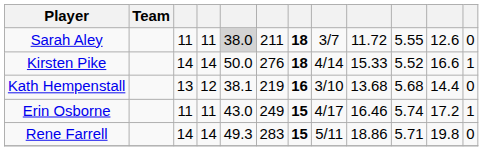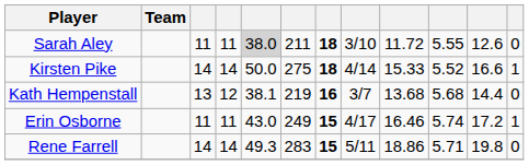 <table class="wikitable sortable" style="text-align:center">
 <tr>
 <th class="unsortable">Player</th>
 <th>Team</th>
 <th></th>
 <th></th>
 <th></th>
 <th></th>
 <th></th>
 <th></th>
 <th></th>
 <th></th>
 <th></th>
 <th></th>
 </tr>
 <tr>
 <td><a href='#'>Sarah Aley</a></td>
 <td style="text-align:left;"></td>
 <td>11</td>
 <td>11</td>
 <td style="background: lightgrey;">38.0</td>
 <td>211</td>
 <td><strong>18</strong></td>
-<td>3/7</td>
+<td>3/10</td>
 <td>11.72</td>
 <td>5.55</td>
 <td>12.6</td>
 <td>0</td>
 </tr>
 <tr>
 <td><a href='#'>Kirsten Pike</a></td>
 <td style="text-align:left;"></td>
 <td>14</td>
 <td>14</td>
 <td>50.0</td>
-<td>276</td>
+<td>275</td>
 <td><strong>18</strong></td>
 <td>4/14</td>
 <td>15.33</td>
 <td>5.52</td>
 <td>16.6</td>
 <td>1</td>
 </tr>
 <tr>
 <td><a href='#'>Kath Hempenstall</a></td>
 <td style="text-align:left;"></td>
 <td>13</td>
 <td>12</td>
 <td>38.1</td>
 <td>219</td>
 <td><strong>16</strong></td>
-<td>3/10</td>
+<td>3/7</td>
 <td>13.68</td>
 <td>5.68</td>
 <td>14.4</td>
 <td>0</td>
 </tr>
 <tr>
 <td><a href='#'>Erin Osborne</a></td>
 <td style="text-align:left;"></td>
 <td>11</td>
 <td>11</td>
 <td>43.0</td>
 <td>249</td>
 <td><strong>15</strong></td>
 <td>4/17</td>
 <td>16.46</td>
 <td>5.74</td>
 <td>17.2</td>
 <td>1</td>
 </tr>
 <tr>
 <td><a href='#'>Rene Farrell</a></td>
 <td style="text-align:left;"></td>
 <td>14</td>
 <td>14</td>
 <td>49.3</td>
 <td>283</td>
 <td><strong>15</strong></td>
 <td>5/11</td>
 <td>18.86</td>
 <td>5.71</td>
 <td>19.8</td>
 <td>0</td>
 </tr>
 <tr>
 </tr>
 </table>
